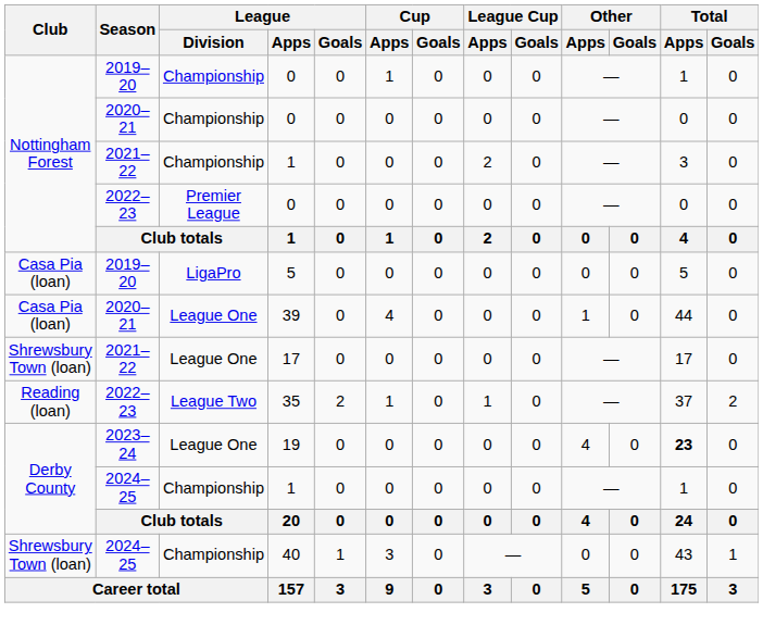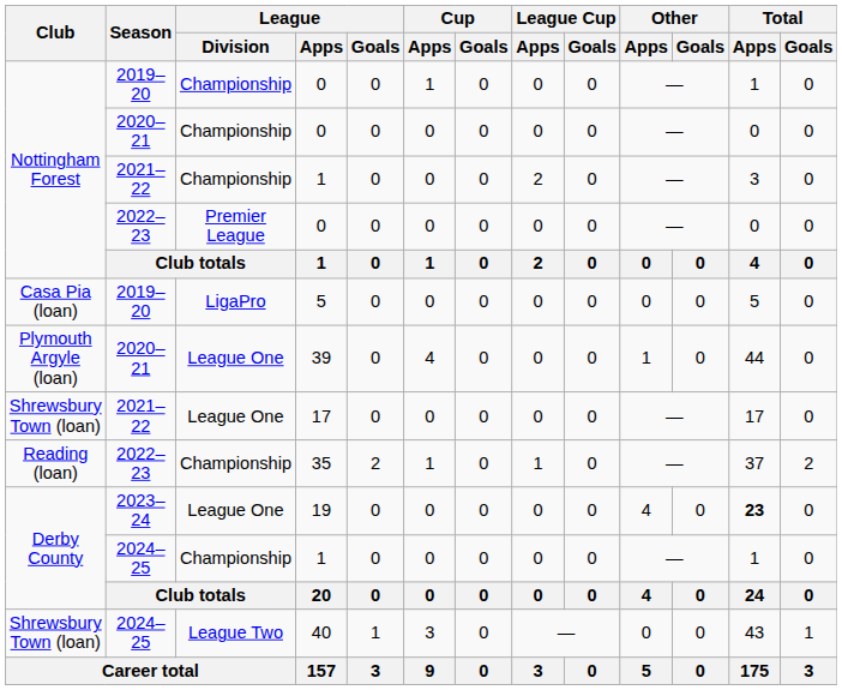 <table class="wikitable" style="text-align: center">
 <tr>
 <th rowspan=2>Club</th>
 <th rowspan=2>Season</th>
 <th colspan=3>League</th>
 <th colspan=2>Cup</th>
 <th colspan=2>League Cup</th>
 <th colspan=2>Other</th>
 <th colspan=2>Total</th>
 </tr>
 <tr>
 <th>Division</th>
 <th>Apps</th>
 <th>Goals</th>
 <th>Apps</th>
 <th>Goals</th>
 <th>Apps</th>
 <th>Goals</th>
 <th>Apps</th>
 <th>Goals</th>
 <th>Apps</th>
 <th>Goals</th>
 </tr>
 <tr>
 <td rowspan="5" —><a href='#'>Nottingham Forest</a></td>
 <td><a href='#'>2019–20</a></td>
 <td><a href='#'>Championship</a></td>
 <td>0</td>
 <td>0</td>
 <td>1</td>
 <td>0</td>
 <td>0</td>
 <td>0</td>
 <td colspan=2>—</td>
 <td>1</td>
 <td>0</td>
 </tr>
 <tr>
 <td><a href='#'>2020–21</a></td>
 <td>Championship</td>
 <td>0</td>
 <td>0</td>
 <td>0</td>
 <td>0</td>
 <td>0</td>
 <td>0</td>
 <td colspan=2>—</td>
 <td>0</td>
 <td>0</td>
 </tr>
 <tr>
 <td><a href='#'>2021–22</a></td>
 <td>Championship</td>
 <td>1</td>
 <td>0</td>
 <td>0</td>
 <td>0</td>
 <td>2</td>
 <td>0</td>
 <td colspan=2>—</td>
 <td>3</td>
 <td>0</td>
 </tr>
 <tr>
 <td><a href='#'>2022–23</a></td>
 <td><a href='#'>Premier League</a></td>
 <td>0</td>
 <td>0</td>
 <td>0</td>
 <td>0</td>
 <td>0</td>
 <td>0</td>
 <td colspan="2">—</td>
 <td>0</td>
 <td>0</td>
 </tr>
 <tr>
 <th colspan=2>Club totals</th>
 <th>1</th>
 <th>0</th>
 <th>1</th>
 <th>0</th>
 <th>2</th>
 <th>0</th>
 <th>0</th>
 <th>0</th>
 <th>4</th>
 <th>0</th>
 </tr>
 <tr>
 <td><a href='#'>Casa Pia</a> (loan)</td>
 <td><a href='#'>2019–20</a></td>
 <td><a href='#'>LigaPro</a></td>
 <td>5</td>
 <td>0</td>
 <td>0</td>
 <td>0</td>
 <td>0</td>
 <td>0</td>
 <td>0</td>
 <td>0</td>
 <td>5</td>
 <td>0</td>
 </tr>
 <tr>
-<td><a href='#'>Casa Pia</a> (loan)</td>
+<td><a href='#'>Plymouth Argyle</a> (loan)</td>
 <td><a href='#'>2020–21</a></td>
 <td><a href='#'>League One</a></td>
 <td>39</td>
 <td>0</td>
 <td>4</td>
 <td>0</td>
 <td>0</td>
 <td>0</td>
 <td>1</td>
 <td>0</td>
 <td>44</td>
 <td>0</td>
 </tr>
 <tr>
 <td><a href='#'>Shrewsbury Town</a> (loan)</td>
 <td><a href='#'>2021–22</a></td>
 <td>League One</td>
 <td>17</td>
 <td>0</td>
 <td>0</td>
 <td>0</td>
 <td>0</td>
 <td>0</td>
 <td colspan=2>—</td>
 <td>17</td>
 <td>0</td>
 </tr>
 <tr>
 <td><a href='#'>Reading</a> (loan)</td>
 <td><a href='#'>2022–23</a></td>
-<td><a href='#'>League Two</a></td>
+<td>Championship</td>
 <td>35</td>
 <td>2</td>
 <td>1</td>
 <td>0</td>
 <td>1</td>
 <td>0</td>
 <td colspan="2">—</td>
 <td>37</td>
 <td>2</td>
 </tr>
 <tr>
 <td rowspan="3" —><a href='#'>Derby County</a></td>
 <td><a href='#'>2023–24</a></td>
 <td>League One</td>
 <td>19</td>
 <td>0</td>
 <td>0</td>
 <td>0</td>
 <td>0</td>
 <td>0</td>
 <td>4</td>
 <td>0</td>
 <td><strong>23</strong></td>
 <td>0</td>
 </tr>
 <tr>
 <td><a href='#'>2024–25</a></td>
 <td>Championship</td>
 <td>1</td>
 <td>0</td>
 <td>0</td>
 <td>0</td>
 <td>0</td>
 <td>0</td>
 <td colspan="2">—</td>
 <td>1</td>
 <td>0</td>
 </tr>
 <tr>
 <th colspan=2>Club totals</th>
 <th>20</th>
 <th>0</th>
 <th>0</th>
 <th>0</th>
 <th>0</th>
 <th>0</th>
 <th>4</th>
 <th>0</th>
 <th>24</th>
 <th>0</th>
 </tr>
 <tr>
 <td><a href='#'>Shrewsbury Town</a> (loan)</td>
 <td><a href='#'>2024–25</a></td>
-<td>Championship</td>
+<td><a href='#'>League Two</a></td>
 <td>40</td>
 <td>1</td>
 <td>3</td>
 <td>0</td>
 <td colspan="2">—</td>
 <td>0</td>
 <td>0</td>
 <td>43</td>
 <td>1</td>
 </tr>
 <tr>
 <th colspan="3">Career total</th>
 <th>157</th>
 <th>3</th>
 <th>9</th>
 <th>0</th>
 <th>3</th>
 <th>0</th>
 <th>5</th>
 <th>0</th>
 <th>175</th>
 <th>3</th>
 </tr>
 </table>
